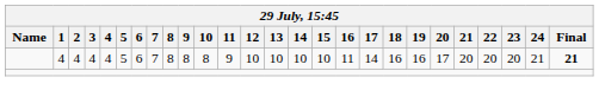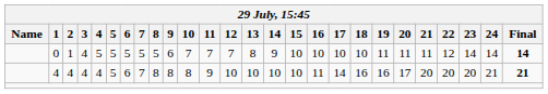 <table class=wikitable style="text-align:center; width: 55%">
 <tr>
 <th colspan=26><em>29 July, 15:45</em></th>
 </tr>
 <tr>
 <th>Name</th>
 <th>1</th>
 <th>2</th>
 <th>3</th>
 <th>4</th>
 <th>5</th>
 <th>6</th>
 <th>7</th>
 <th>8</th>
 <th>9</th>
 <th>10</th>
 <th>11</th>
 <th>12</th>
 <th>13</th>
 <th>14</th>
 <th>15</th>
 <th>16</th>
 <th>17</th>
 <th>18</th>
 <th>19</th>
 <th>20</th>
 <th>21</th>
 <th>22</th>
 <th>23</th>
 <th>24</th>
 <th>Final</th>
 </tr>
 <tr>
+<td align=left></td>
+<td>0</td>
+<td>1</td>
+<td>4</td>
+<td>5</td>
+<td>5</td>
+<td>5</td>
+<td>5</td>
+<td>5</td>
+<td>6</td>
+<td>7</td>
+<td>7</td>
+<td>7</td>
+<td>8</td>
+<td>9</td>
+<td>10</td>
+<td>10</td>
+<td>10</td>
+<td>10</td>
+<td>11</td>
+<td>11</td>
+<td>11</td>
+<td>12</td>
+<td>14</td>
+<td>14</td>
+<td><strong>14</strong></td>
+</tr>
+<tr>
 <td align=left><strong></strong></td>
 <td>4</td>
 <td>4</td>
 <td>4</td>
 <td>4</td>
 <td>5</td>
 <td>6</td>
 <td>7</td>
 <td>8</td>
 <td>8</td>
 <td>8</td>
 <td>9</td>
 <td>10</td>
 <td>10</td>
 <td>10</td>
 <td>10</td>
 <td>11</td>
 <td>14</td>
 <td>16</td>
 <td>16</td>
 <td>17</td>
 <td>20</td>
 <td>20</td>
 <td>20</td>
 <td>21</td>
 <td><strong>21</strong></td>
 </tr>
 <tr>
 <td colspan=26></td>
 </tr>
 </table>
